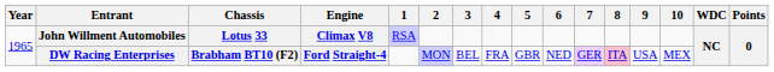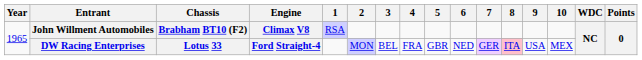 <table class="wikitable" style="text-align:center; font-size:90%">
 <tr>
 <th>Year</th>
 <th>Entrant</th>
 <th>Chassis</th>
 <th>Engine</th>
 <th>1</th>
 <th>2</th>
 <th>3</th>
 <th>4</th>
 <th>5</th>
 <th>6</th>
 <th>7</th>
 <th>8</th>
 <th>9</th>
 <th>10</th>
 <th>WDC</th>
 <th>Points</th>
 </tr>
 <tr>
 <td rowspan=2><a href='#'>1965</a></td>
 <th>John Willment Automobiles</th>
-<th><a href='#'>Lotus</a> <a href='#'>33</a></th>
+<th><a href='#'>Brabham</a> <a href='#'>BT10</a> (F2)</th>
 <th><a href='#'>Climax</a> <a href='#'>V8</a></th>
 <td style="background:#CFCFFF;"><a href='#'>RSA</a><br></td>
 <td></td>
 <td></td>
 <td></td>
 <td></td>
 <td></td>
 <td></td>
 <td></td>
 <td></td>
 <td></td>
 <th rowspan=2>NC</th>
 <th rowspan=2>0</th>
 </tr>
 <tr>
 <th><a href='#'>DW Racing Enterprises</a></th>
-<th><a href='#'>Brabham</a> <a href='#'>BT10</a> (F2)</th>
+<th><a href='#'>Lotus</a> <a href='#'>33</a></th>
 <th><a href='#'>Ford</a> <a href='#'>Straight-4</a></th>
 <td></td>
 <td style="background:#CFCFFF;"><a href='#'>MON</a><br></td>
 <td><a href='#'>BEL</a></td>
 <td><a href='#'>FRA</a></td>
 <td><a href='#'>GBR</a></td>
 <td><a href='#'>NED</a></td>
 <td style="background:#EFCFFF;"><a href='#'>GER</a><br></td>
 <td style="background: pink;"><a href='#'>ITA</a></td>
 <td><a href='#'>USA</a></td>
 <td><a href='#'>MEX</a></td>
 </tr>
 </table>
